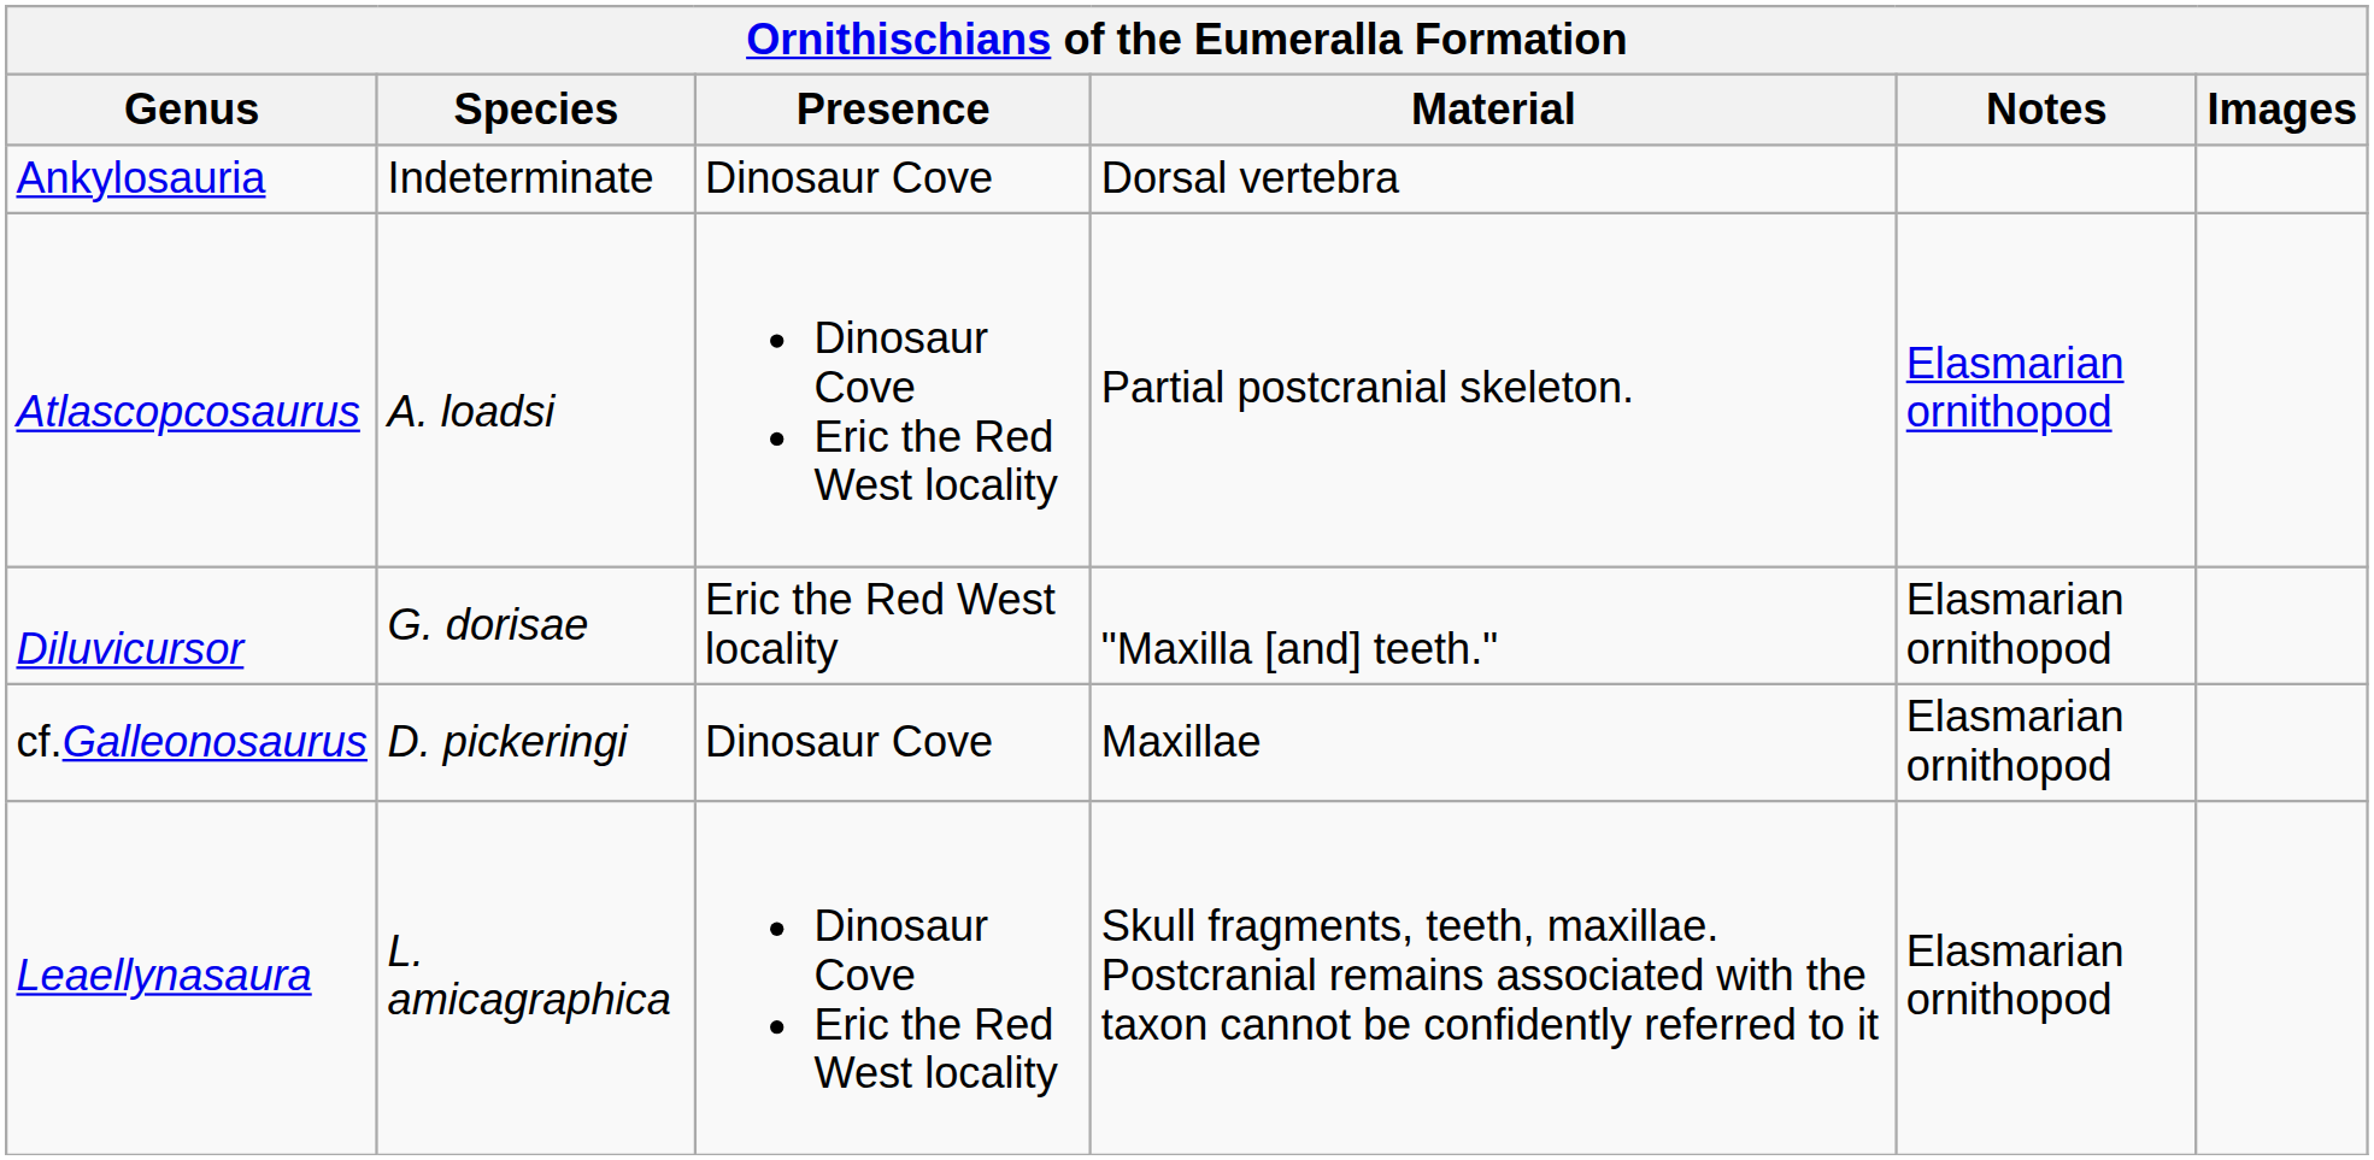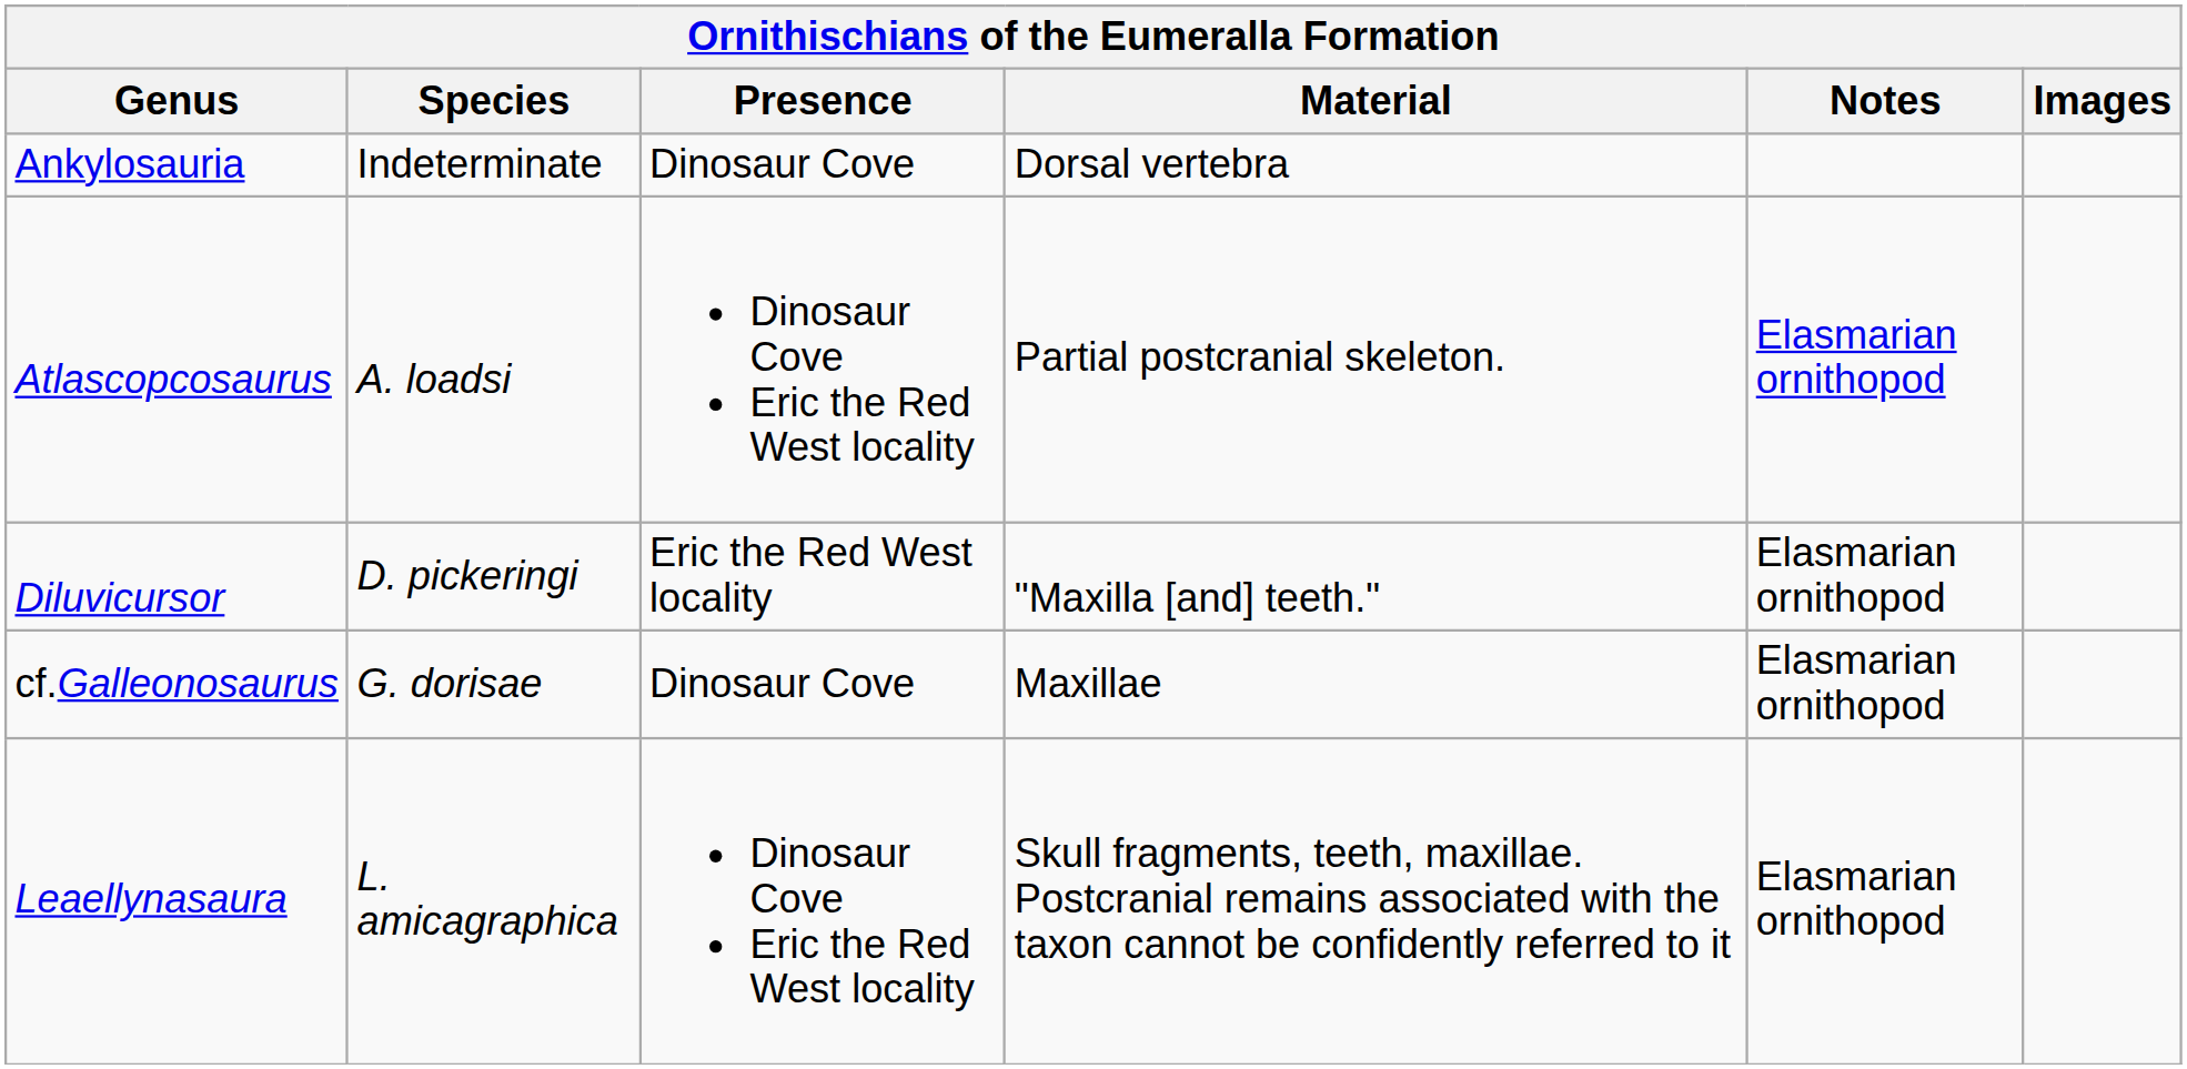 <table class="wikitable" align="center">
 <tr>
 <th colspan="6" align="center"><strong><a href='#'>Ornithischians</a> of the Eumeralla Formation</strong></th>
 </tr>
 <tr>
 <th>Genus</th>
 <th>Species</th>
 <th>Presence</th>
 <th>Material</th>
 <th>Notes</th>
 <th>Images</th>
 </tr>
 <tr>
 <td><a href='#'>Ankylosauria</a></td>
 <td>Indeterminate</td>
 <td>Dinosaur Cove</td>
 <td>Dorsal vertebra</td>
 <td></td>
 </tr>
 <tr>
 <td><br><em><a href='#'>Atlascopcosaurus</a></em></td>
 <td><br><em>A. loadsi</em></td>
 <td><br><ul><li>Dinosaur Cove</li><li>Eric the Red West locality</li></ul></td>
 <td>Partial postcranial skeleton.</td>
 <td><a href='#'>Elasmarian</a> <a href='#'>ornithopod</a></td>
 <td></td>
 </tr>
 <tr>
 <td><br><em><a href='#'>Diluvicursor</a></em></td>
-<td><em>G. dorisae</em></td>
+<td><em>D. pickeringi</em></td>
 <td>Eric the Red West locality</td>
 <td><br>"Maxilla [and] teeth."</td>
 <td>Elasmarian ornithopod</td>
 <td></td>
 </tr>
 <tr>
 <td>cf.<em><a href='#'>Galleonosaurus</a></em></td>
-<td><em>D. pickeringi</em></td>
+<td><em>G. dorisae</em></td>
 <td>Dinosaur Cove</td>
 <td>Maxillae</td>
 <td>Elasmarian ornithopod</td>
 </tr>
 <tr>
 <td><em><a href='#'>Leaellynasaura</a></em></td>
 <td><em>L. amicagraphica</em></td>
 <td><br><ul><li>Dinosaur Cove</li><li>Eric the Red West locality</li></ul></td>
 <td>Skull fragments, teeth, maxillae. Postcranial remains associated with the taxon cannot be confidently referred to it</td>
 <td>Elasmarian ornithopod</td>
 <td></td>
 </tr>
 </table>
